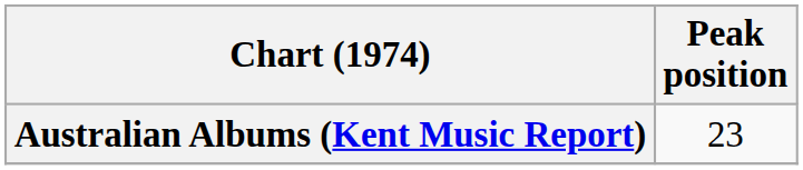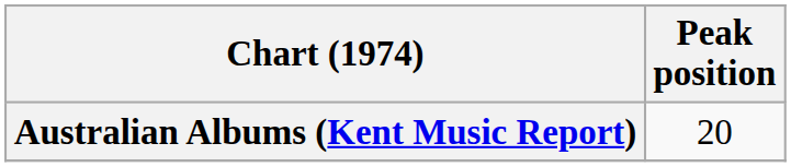 <table class="wikitable sortable plainrowheaders" style="text-align:center;">
 <tr>
 <th>Chart (1974)</th>
 <th>Peak<br>position</th>
 </tr>
 <tr>
 <th scope="row">Australian Albums (<a href='#'>Kent Music Report</a>)</th>
-<td style="text-align:center;">23</td>
+<td style="text-align:center;">20</td>
 </tr>
 <tr>
 </tr>
 <tr>
 </tr>
 </table>
